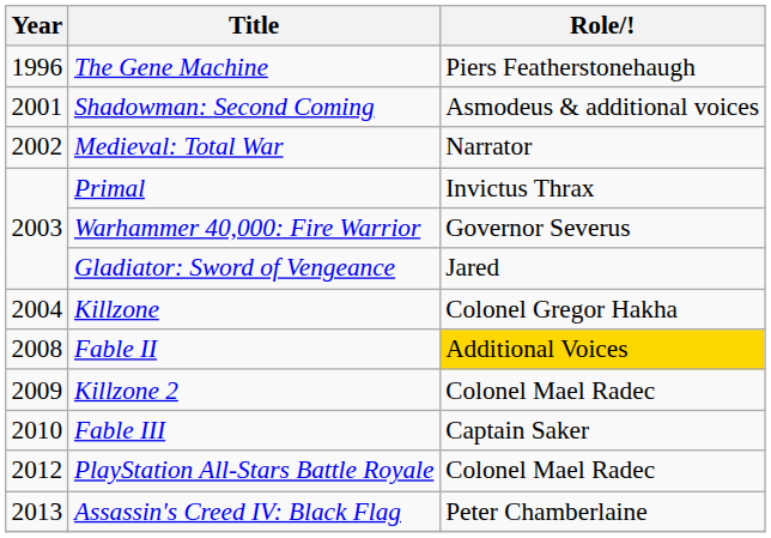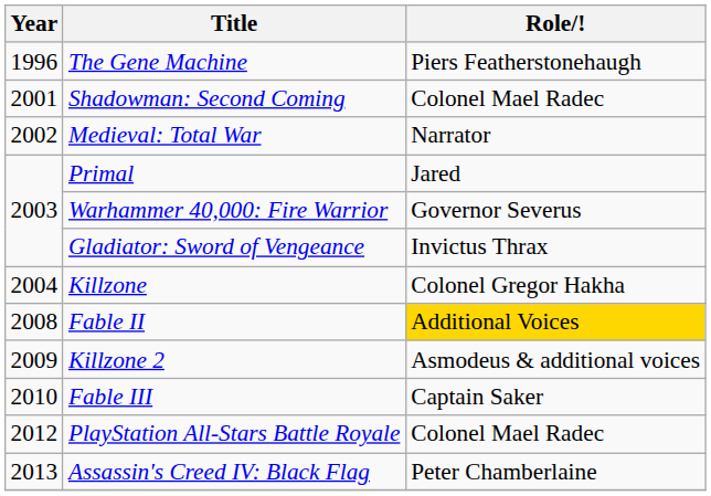 <table class="wikitable sortable">
 <tr>
 <th>Year</th>
 <th>Title</th>
 <th>Role/!</th>
 </tr>
 <tr>
 <td>1996</td>
 <td><em><a href='#'>The Gene Machine</a></em></td>
 <td>Piers Featherstonehaugh</td>
 </tr>
 <tr>
 <td>2001</td>
 <td><em><a href='#'>Shadowman: Second Coming</a></em></td>
-<td>Asmodeus & additional voices</td>
+<td>Colonel Mael Radec </td>
 </tr>
 <tr>
 <td>2002</td>
 <td><em><a href='#'>Medieval: Total War</a></em></td>
 <td>Narrator</td>
 </tr>
 <tr>
 <td rowspan="3">2003</td>
 <td><em><a href='#'>Primal</a></em></td>
-<td>Invictus Thrax</td>
+<td>Jared</td>
 </tr>
 <tr>
 <td><em><a href='#'>Warhammer 40,000: Fire Warrior</a></em></td>
 <td>Governor Severus </td>
 </tr>
 <tr>
 <td><em><a href='#'>Gladiator: Sword of Vengeance</a></em></td>
-<td>Jared</td>
+<td>Invictus Thrax</td>
 </tr>
 <tr>
 <td>2004</td>
 <td><em><a href='#'>Killzone</a></em></td>
 <td>Colonel Gregor Hakha </td>
 </tr>
 <tr>
 <td>2008</td>
 <td><em><a href='#'>Fable II</a></em></td>
 <td style="background: gold;">Additional Voices </td>
 </tr>
 <tr>
 <td>2009</td>
 <td><em><a href='#'>Killzone 2</a></em></td>
-<td>Colonel Mael Radec </td>
+<td>Asmodeus & additional voices</td>
 </tr>
 <tr>
 <td>2010</td>
 <td><em><a href='#'>Fable III</a></em></td>
 <td>Captain Saker </td>
 </tr>
 <tr>
 <td>2012</td>
 <td><em><a href='#'>PlayStation All-Stars Battle Royale</a></em></td>
 <td>Colonel Mael Radec </td>
 </tr>
 <tr>
 <td>2013</td>
 <td><em><a href='#'>Assassin's Creed IV: Black Flag</a></em></td>
 <td>Peter Chamberlaine</td>
 </tr>
 <tr>
 </tr>
 </table>
